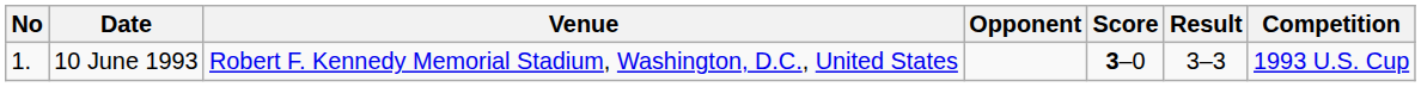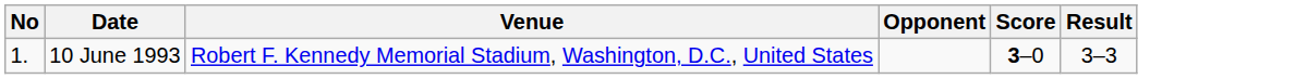 <table class="wikitable" style="font-size:85%;">
 <tr>
 <th>No</th>
 <th>Date</th>
 <th>Venue</th>
 <th>Opponent</th>
 <th>Score</th>
 <th>Result</th>
-<th>Competition</th>
 </tr>
 <tr>
 <td>1.</td>
 <td>10 June 1993</td>
 <td><a href='#'>Robert F. Kennedy Memorial Stadium</a>, <a href='#'>Washington, D.C.</a>, <a href='#'>United States</a></td>
 <td></td>
 <td align=center><strong>3</strong>–0</td>
 <td align=center>3–3</td>
-<td><a href='#'>1993 U.S. Cup</a></td>
 </tr>
 </table>
